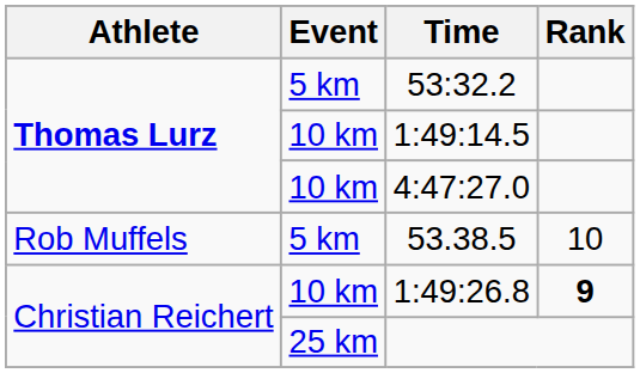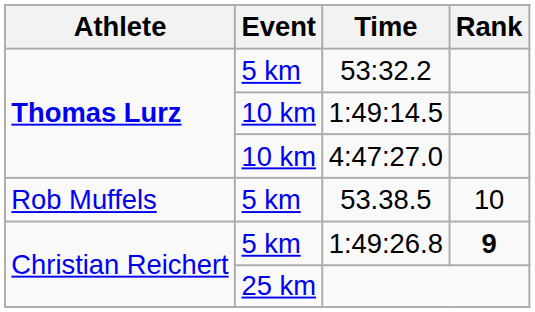 <table class="wikitable" style="font-size:90%;">
 <tr>
 <th>Athlete</th>
 <th>Event</th>
 <th>Time</th>
 <th>Rank</th>
 </tr>
 <tr align=center>
 <td align=left rowspan=3><strong><a href='#'>Thomas Lurz</a></strong></td>
 <td align=left><a href='#'>5 km</a></td>
 <td>53:32.2</td>
 <td></td>
 </tr>
 <tr align=center>
 <td align=left><a href='#'>10 km</a></td>
 <td>1:49:14.5</td>
 <td></td>
 </tr>
 <tr align=center>
 <td align=left><a href='#'>10 km</a></td>
 <td>4:47:27.0</td>
 <td></td>
 </tr>
 <tr align=center>
 <td align=left><a href='#'>Rob Muffels</a></td>
 <td align=left><a href='#'>5 km</a></td>
 <td>53.38.5</td>
 <td>10</td>
 </tr>
 <tr align=center>
 <td align=left rowspan=2><a href='#'>Christian Reichert</a></td>
-<td align=left><a href='#'>10 km</a></td>
+<td align=left><a href='#'>5 km</a></td>
 <td>1:49:26.8</td>
 <td><strong>9</strong></td>
 </tr>
 <tr align=center>
 <td align=left><a href='#'>25 km</a></td>
 <td colspan=2></td>
 </tr>
 </table>
